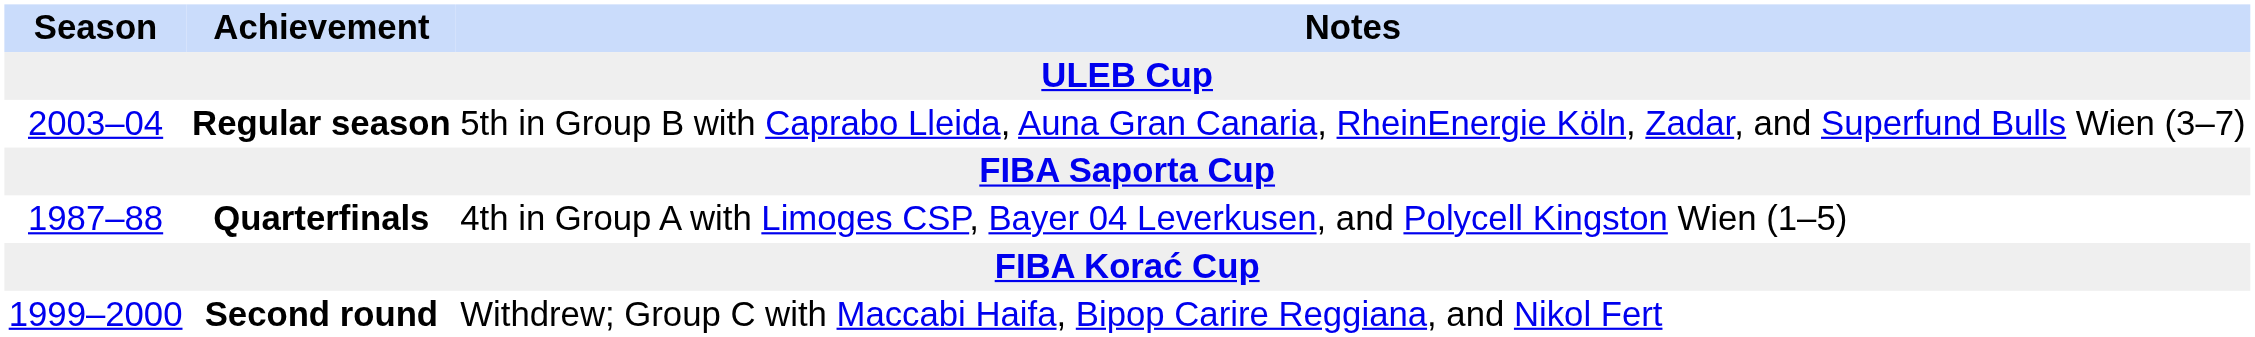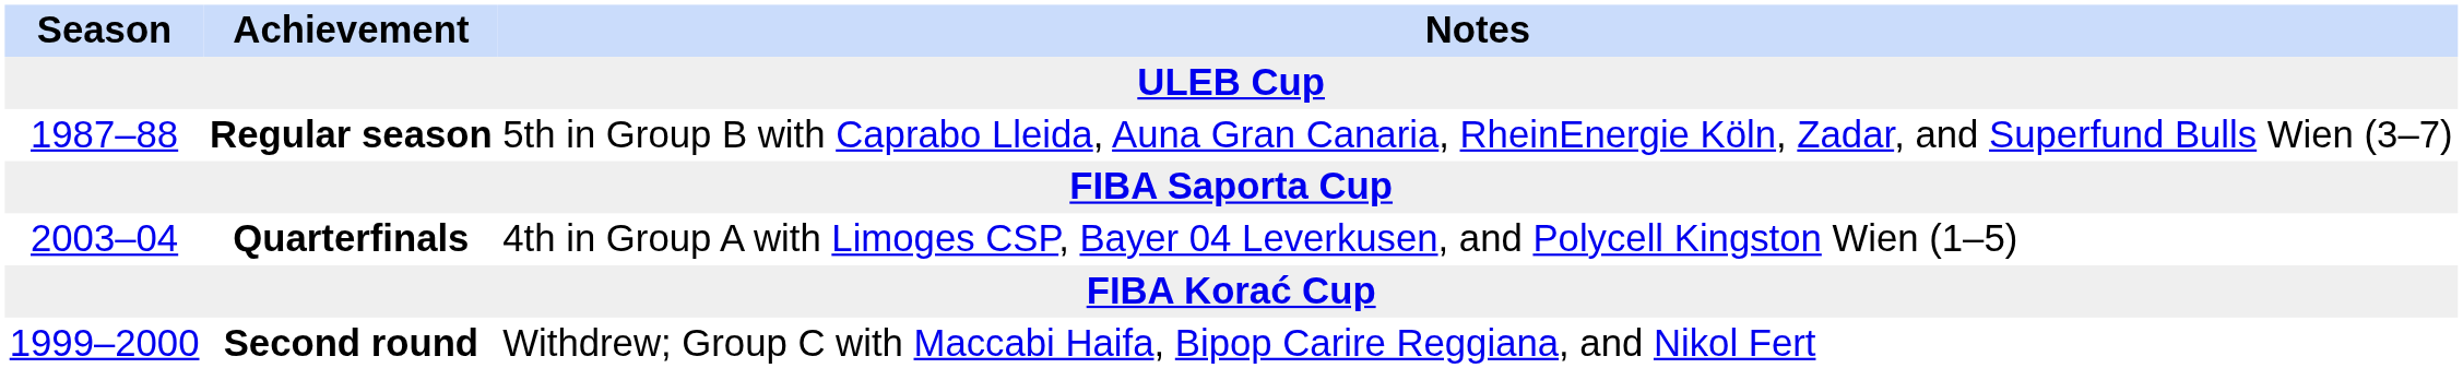 <table class="toccolours" border="0" cellpadding="2" cellspacing="0" align="left" style="margin:0.5em;">
 <tr bgcolor=#CADCFB>
 <th>Season</th>
 <th style="width:120px;">Achievement</th>
 <th>Notes</th>
 </tr>
 <tr>
 <th colspan="4" bgcolor=#EFEFEF><a href='#'>ULEB Cup</a></th>
 </tr>
 <tr>
-<td align="center"><a href='#'>2003–04</a></td>
+<td align="center"><a href='#'>1987–88</a></td>
 <td align="center"><strong>Regular season</strong></td>
 <td align="left">5th in Group B with <a href='#'>Caprabo Lleida</a>, <a href='#'>Auna Gran Canaria</a>, <a href='#'>RheinEnergie Köln</a>, <a href='#'>Zadar</a>, and <a href='#'>Superfund Bulls</a> Wien (3–7)</td>
 </tr>
 <tr>
 <th colspan="4" bgcolor=#EFEFEF><a href='#'>FIBA Saporta Cup</a></th>
 </tr>
 <tr>
-<td align="center"><a href='#'>1987–88</a></td>
+<td align="center"><a href='#'>2003–04</a></td>
 <td align="center"><strong>Quarterfinals</strong></td>
 <td align="left">4th in Group A with <a href='#'>Limoges CSP</a>, <a href='#'>Bayer 04 Leverkusen</a>, and <a href='#'>Polycell Kingston</a> Wien (1–5)</td>
 </tr>
 <tr>
 <th colspan="4" bgcolor=#EFEFEF><a href='#'>FIBA Korać Cup</a></th>
 </tr>
 <tr>
 <td align="center"><a href='#'>1999–2000</a></td>
 <td align="center"><strong>Second round</strong></td>
 <td align="left">Withdrew; Group C with <a href='#'>Maccabi Haifa</a>, <a href='#'>Bipop Carire Reggiana</a>, and <a href='#'>Nikol Fert</a></td>
 </tr>
 <tr>
 </tr>
 </table>
